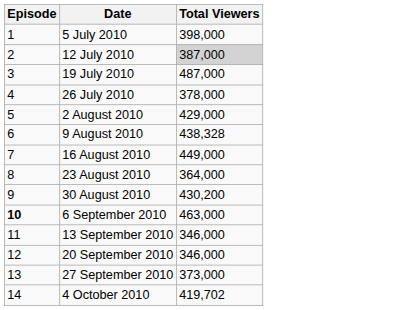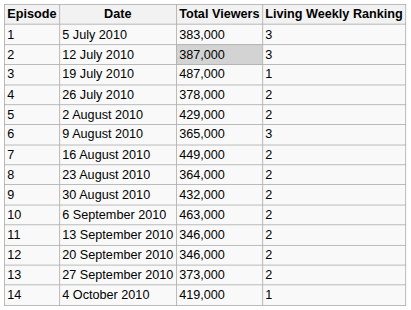 <table class="wikitable" border="1">
 <tr>
 <th>Episode</th>
 <th>Date</th>
 <th>Total Viewers</th>
+<th>Living Weekly Ranking</th>
 </tr>
 <tr>
 <td>1</td>
 <td>5 July 2010</td>
-<td>398,000</td>
+<td>383,000</td>
+<td>3</td>
 </tr>
 <tr>
 <td>2</td>
 <td>12 July 2010</td>
 <td style="background: lightgrey;">387,000</td>
+<td>3</td>
 </tr>
 <tr>
 <td>3</td>
 <td>19 July 2010</td>
 <td>487,000</td>
+<td>1</td>
 </tr>
 <tr>
 <td>4</td>
 <td>26 July 2010</td>
 <td>378,000</td>
+<td>2</td>
 </tr>
 <tr>
 <td>5</td>
 <td>2 August 2010</td>
 <td>429,000</td>
+<td>2</td>
 </tr>
 <tr>
 <td>6</td>
 <td>9 August 2010</td>
-<td>438,328</td>
+<td>365,000</td>
+<td>3</td>
 </tr>
 <tr>
 <td>7</td>
 <td>16 August 2010</td>
 <td>449,000</td>
+<td>2</td>
 </tr>
 <tr>
 <td>8</td>
 <td>23 August 2010</td>
 <td>364,000</td>
+<td>2</td>
 </tr>
 <tr>
 <td>9</td>
 <td>30 August 2010</td>
-<td>430,200</td>
+<td>432,000</td>
+<td>2</td>
 </tr>
 <tr>
-<td><strong>10</strong></td>
+<td>10</td>
 <td>6 September 2010</td>
 <td>463,000</td>
+<td>2</td>
 </tr>
 <tr>
 <td>11</td>
 <td>13 September 2010</td>
 <td>346,000</td>
+<td>2</td>
 </tr>
 <tr>
 <td>12</td>
 <td>20 September 2010</td>
 <td>346,000</td>
+<td>2</td>
 </tr>
 <tr>
 <td>13</td>
 <td>27 September 2010</td>
 <td>373,000</td>
+<td>2</td>
 </tr>
 <tr>
 <td>14</td>
 <td>4 October 2010</td>
-<td>419,702</td>
+<td>419,000</td>
+<td>1</td>
 </tr>
 </table>
